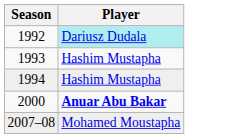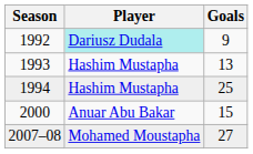 <table class="wikitable">
 <tr>
 <th style="background:; color:; text-align:center;">Season</th>
 <th style="background:; color:; text-align:center;">Player</th>
+<th style="background:; color:; text-align:center;">Goals</th>
 </tr>
 <tr>
 <td align=center>1992</td>
 <td style="background: paleturquoise;"> <a href='#'>Dariusz Dudala</a></td>
+<td align=center>9</td>
 </tr>
 <tr>
 <td align=center>1993</td>
 <td> <a href='#'>Hashim Mustapha</a></td>
+<td align=center>13</td>
 </tr>
 <tr style="background:#efefef;">
 <td align=center>1994</td>
 <td> <a href='#'>Hashim Mustapha</a></td>
+<td align=center>25</td>
 </tr>
 <tr>
 <td align=center>2000</td>
-<td><strong> <a href='#'>Anuar Abu Bakar</a></strong></td>
+<td> <a href='#'>Anuar Abu Bakar</a></td>
+<td align=center>15</td>
 </tr>
 <tr style="background:#efefef;">
 <td align=center>2007–08</td>
 <td> <a href='#'>Mohamed Moustapha</a></td>
+<td align=center>27</td>
 </tr>
 </table>
